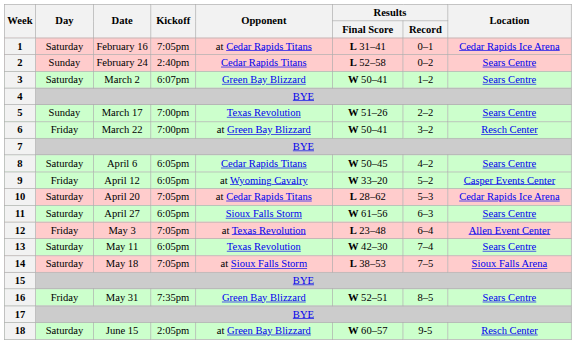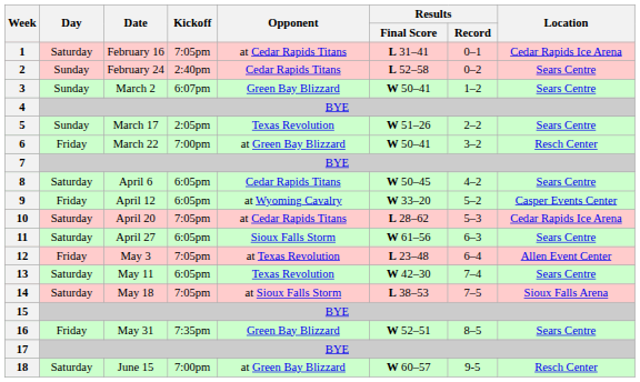 <table class="wikitable">
 <tr>
 <th rowspan="2" width="40">Week</th>
 <th rowspan="2" width="80">Day</th>
 <th rowspan="2" width="80">Date</th>
 <th rowspan="2" width="60">Kickoff</th>
 <th rowspan="2" width="200">Opponent</th>
 <th colspan="2" width="160">Results</th>
 <th rowspan="2" width="180">Location</th>
 </tr>
 <tr>
 <th width="100">Final Score</th>
 <th width="60">Record</th>
 </tr>
 <tr align="center" bgcolor="#FFCCCC">
 <th>1</th>
 <td>Saturday</td>
 <td>February 16</td>
 <td>7:05pm</td>
 <td>at <a href='#'>Cedar Rapids Titans</a></td>
 <td><strong>L</strong> 31–41</td>
 <td>0–1</td>
 <td><a href='#'>Cedar Rapids Ice Arena</a></td>
 </tr>
 <tr align="center" bgcolor="#FFCCCC">
 <th>2</th>
 <td>Sunday</td>
 <td>February 24</td>
 <td>2:40pm</td>
 <td><a href='#'>Cedar Rapids Titans</a></td>
 <td><strong>L</strong> 52–58</td>
 <td>0–2</td>
 <td><a href='#'>Sears Centre</a></td>
 </tr>
 <tr align="center" bgcolor="#CCFFCC">
 <th>3</th>
-<td>Saturday</td>
+<td>Sunday</td>
 <td>March 2</td>
 <td>6:07pm</td>
 <td><a href='#'>Green Bay Blizzard</a></td>
 <td><strong>W</strong> 50–41</td>
 <td>1–2</td>
 <td><a href='#'>Sears Centre</a></td>
 </tr>
 <tr align="center" bgcolor="#CCCCCC">
 <th>4</th>
 <td colSpan=7><a href='#'>BYE</a></td>
 </tr>
 <tr align="center" bgcolor="#CCFFCC">
 <th>5</th>
 <td>Sunday</td>
 <td>March 17</td>
-<td>7:00pm</td>
+<td>2:05pm</td>
 <td><a href='#'>Texas Revolution</a></td>
 <td><strong>W</strong> 51–26</td>
 <td>2–2</td>
 <td><a href='#'>Sears Centre</a></td>
 </tr>
 <tr align="center" bgcolor="#CCFFCC">
 <th>6</th>
 <td>Friday</td>
 <td>March 22</td>
 <td>7:00pm</td>
 <td>at <a href='#'>Green Bay Blizzard</a></td>
 <td><strong>W</strong> 50–41</td>
 <td>3–2</td>
 <td><a href='#'>Resch Center</a></td>
 </tr>
 <tr align="center" bgcolor="#CCCCCC">
 <th>7</th>
 <td colSpan=7><a href='#'>BYE</a></td>
 </tr>
 <tr align="center" bgcolor="#CCFFCC">
 <th>8</th>
 <td>Saturday</td>
 <td>April 6</td>
 <td>6:05pm</td>
 <td><a href='#'>Cedar Rapids Titans</a></td>
 <td><strong>W</strong> 50–45</td>
 <td>4–2</td>
 <td><a href='#'>Sears Centre</a></td>
 </tr>
 <tr align="center" bgcolor="#CCFFCC">
 <th>9</th>
 <td>Friday</td>
 <td>April 12</td>
 <td>6:05pm</td>
 <td>at <a href='#'>Wyoming Cavalry</a></td>
 <td><strong>W</strong> 33–20</td>
 <td>5–2</td>
 <td><a href='#'>Casper Events Center</a></td>
 </tr>
 <tr align="center" bgcolor="#FFCCCC">
 <th>10</th>
 <td>Saturday</td>
 <td>April 20</td>
 <td>7:05pm</td>
 <td>at <a href='#'>Cedar Rapids Titans</a></td>
 <td><strong>L</strong> 28–62</td>
 <td>5–3</td>
 <td><a href='#'>Cedar Rapids Ice Arena</a></td>
 </tr>
 <tr align="center" bgcolor="#CCFFCC">
 <th>11</th>
 <td>Saturday</td>
 <td>April 27</td>
 <td>6:05pm</td>
 <td><a href='#'>Sioux Falls Storm</a></td>
 <td><strong>W</strong> 61–56</td>
 <td>6–3</td>
 <td><a href='#'>Sears Centre</a></td>
 </tr>
 <tr align="center" bgcolor="#FFCCCC">
 <th>12</th>
 <td>Friday</td>
 <td>May 3</td>
 <td>7:05pm</td>
 <td>at <a href='#'>Texas Revolution</a></td>
 <td><strong>L</strong> 23–48</td>
 <td>6–4</td>
 <td><a href='#'>Allen Event Center</a></td>
 </tr>
 <tr align="center" bgcolor="#CCFFCC">
 <th>13</th>
 <td>Saturday</td>
 <td>May 11</td>
 <td>6:05pm</td>
 <td><a href='#'>Texas Revolution</a></td>
 <td><strong>W</strong> 42–30</td>
 <td>7–4</td>
 <td><a href='#'>Sears Centre</a></td>
 </tr>
 <tr align="center" bgcolor="#FFCCCC">
 <th>14</th>
 <td>Saturday</td>
 <td>May 18</td>
 <td>7:05pm</td>
 <td>at <a href='#'>Sioux Falls Storm</a></td>
 <td><strong>L</strong> 38–53</td>
 <td>7–5</td>
 <td><a href='#'>Sioux Falls Arena</a></td>
 </tr>
 <tr align="center" bgcolor="#CCCCCC">
 <th>15</th>
 <td colSpan=7><a href='#'>BYE</a></td>
 </tr>
 <tr align="center" bgcolor="#CCFFCC">
 <th>16</th>
 <td>Friday</td>
 <td>May 31</td>
 <td>7:35pm</td>
 <td><a href='#'>Green Bay Blizzard</a></td>
 <td><strong>W</strong> 52–51</td>
 <td>8–5</td>
 <td><a href='#'>Sears Centre</a></td>
 </tr>
 <tr align="center" bgcolor="#CCCCCC">
 <th>17</th>
 <td colSpan=7><a href='#'>BYE</a></td>
 </tr>
 <tr align="center"  bgcolor="#CCFFCC">
 <th>18</th>
 <td>Saturday</td>
 <td>June 15</td>
-<td>2:05pm</td>
+<td>7:00pm</td>
 <td>at <a href='#'>Green Bay Blizzard</a></td>
 <td><strong>W</strong> 60–57 </td>
 <td>9-5</td>
 <td><a href='#'>Resch Center</a></td>
 </tr>
 </table>
